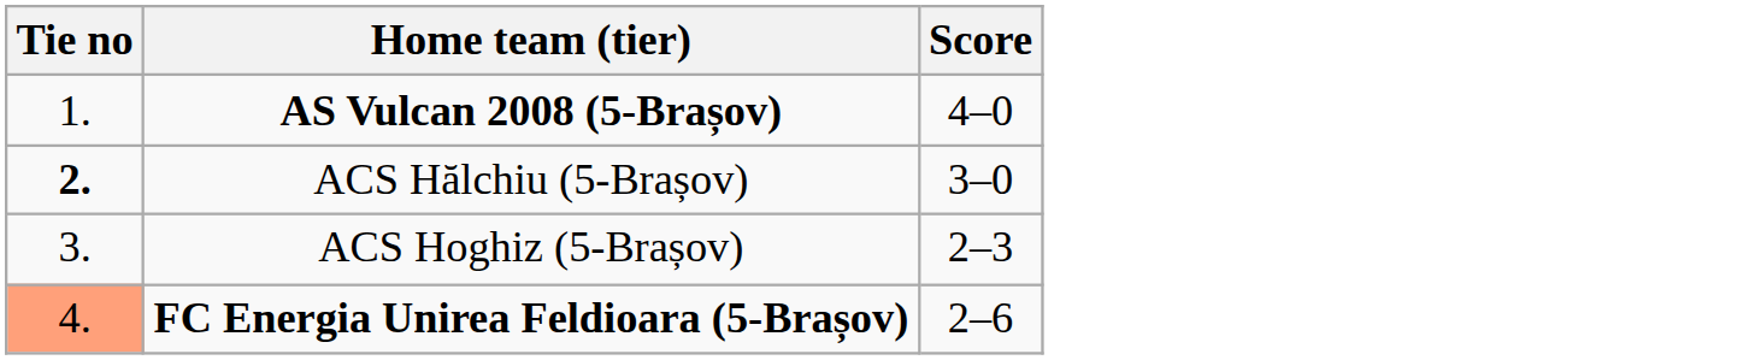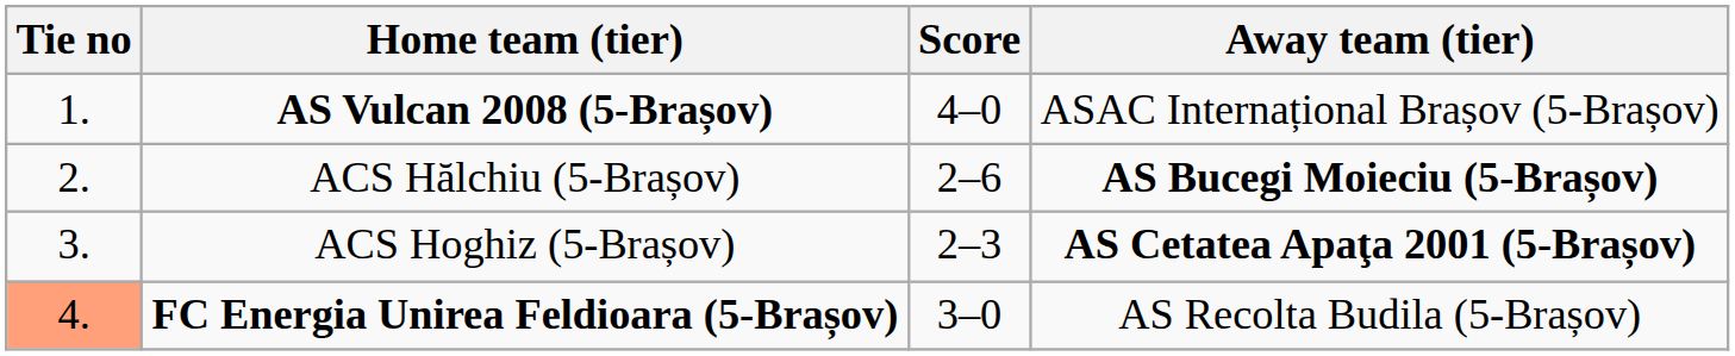 <table class="wikitable" style="text-align: center">
 <tr>
 <th>Tie no</th>
 <th>Home team (tier)</th>
 <th>Score</th>
+<th>Away team (tier)</th>
 </tr>
 <tr>
 <td>1.</td>
 <td><strong>AS Vulcan 2008 (5-Brașov)</strong></td>
 <td>4–0</td>
+<td>ASAC Internațional Brașov (5-Brașov)</td>
 </tr>
 <tr>
-<td><strong>2.</strong></td>
+<td>2.</td>
 <td>ACS Hălchiu (5-Brașov)</td>
-<td>3–0</td>
+<td>2–6</td>
+<td><strong>AS Bucegi Moieciu (5-Brașov)</strong></td>
 </tr>
 <tr>
 <td>3.</td>
 <td>ACS Hoghiz (5-Brașov)</td>
 <td>2–3</td>
+<td><strong>AS Cetatea Apaţa 2001 (5-Brașov)</strong></td>
 </tr>
 <tr>
 <td style="background: lightsalmon;">4.</td>
 <td><strong>FC Energia Unirea Feldioara (5-Brașov)</strong></td>
-<td>2–6</td>
+<td>3–0</td>
+<td>AS Recolta Budila (5-Brașov)</td>
 </tr>
 </table>
